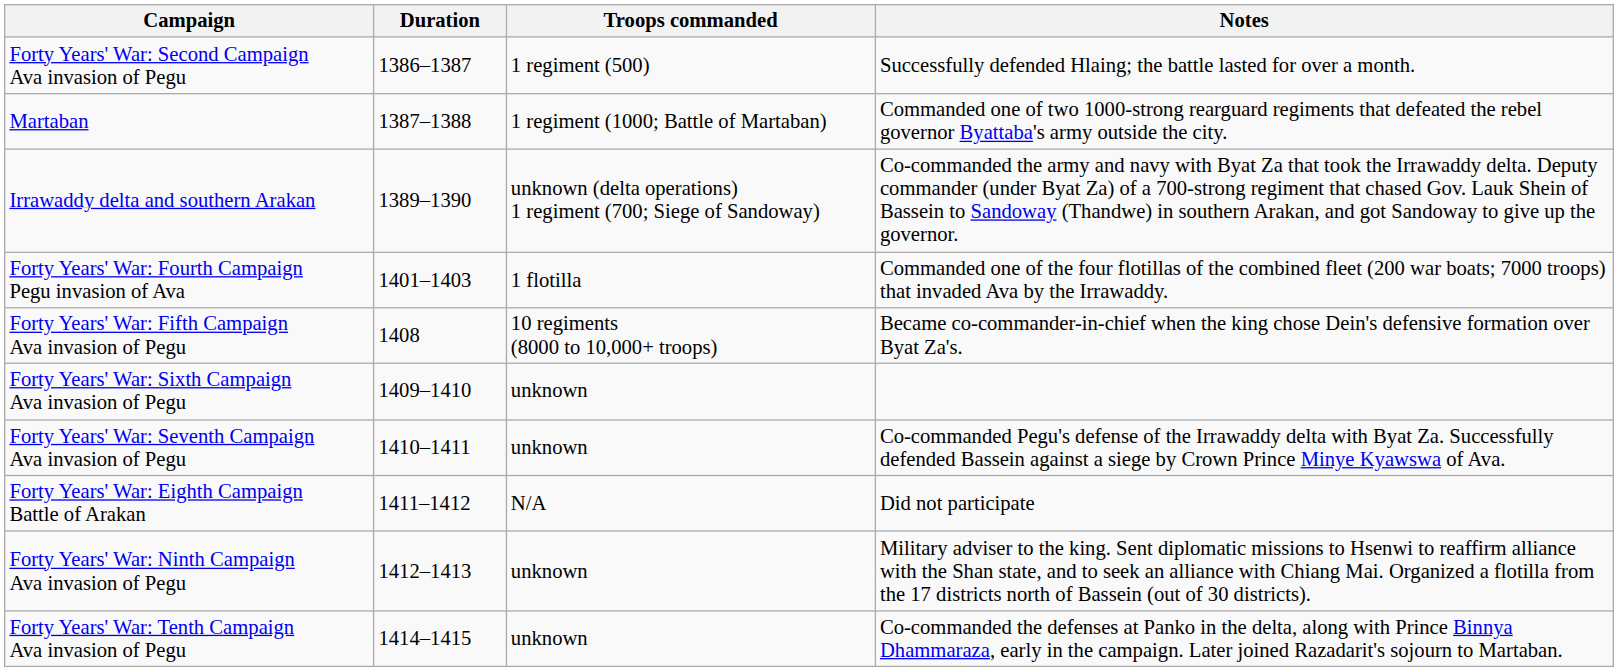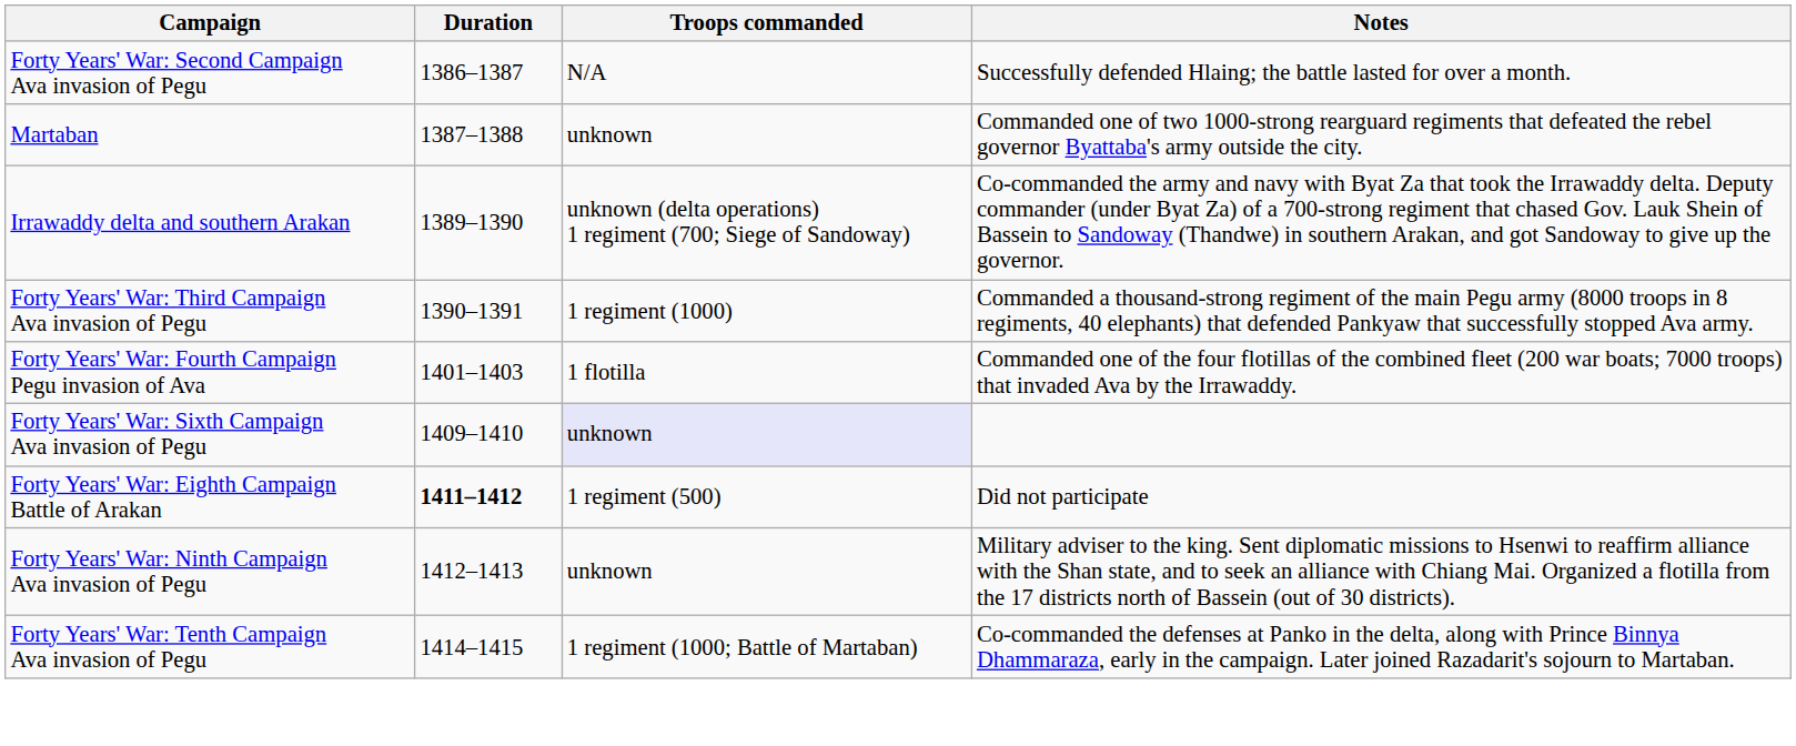 <table class="wikitable" border="1">
 <tr>
 <th width=15%>Campaign</th>
 <th width=5%>Duration</th>
 <th width=15%>Troops commanded</th>
 <th width=30%>Notes</th>
 </tr>
 <tr>
 <td><a href='#'>Forty Years' War: Second Campaign</a> <br> Ava invasion of Pegu</td>
 <td>1386–1387</td>
-<td>1 regiment (500)</td>
+<td>N/A</td>
 <td>Successfully defended Hlaing; the battle lasted for over a month.</td>
 </tr>
 <tr>
 <td><a href='#'>Martaban</a></td>
 <td>1387–1388</td>
-<td>1 regiment (1000; Battle of Martaban)</td>
+<td>unknown</td>
 <td>Commanded one of two 1000-strong rearguard regiments that defeated the rebel governor <a href='#'>Byattaba</a>'s army outside the city.</td>
 </tr>
 <tr>
 <td><a href='#'>Irrawaddy delta and southern Arakan</a></td>
 <td>1389–1390</td>
 <td>unknown (delta operations) <br> 1 regiment (700; Siege of Sandoway)</td>
 <td>Co-commanded the army and navy with Byat Za that took the Irrawaddy delta. Deputy commander (under Byat Za) of a 700-strong regiment that chased Gov. Lauk Shein of Bassein to <a href='#'>Sandoway</a> (Thandwe) in southern Arakan, and got Sandoway to give up the governor.</td>
 </tr>
 <tr>
+<td><a href='#'>Forty Years' War: Third Campaign</a> <br> Ava invasion of Pegu</td>
+<td>1390–1391</td>
+<td>1 regiment (1000)</td>
+<td>Commanded a thousand-strong regiment of the main Pegu army (8000 troops in 8 regiments, 40 elephants) that defended Pankyaw that successfully stopped Ava army.</td>
+</tr>
+<tr>
 <td><a href='#'>Forty Years' War: Fourth Campaign</a> <br> Pegu invasion of Ava</td>
 <td>1401–1403</td>
 <td>1 flotilla</td>
 <td>Commanded one of the four flotillas of the combined fleet (200 war boats; 7000 troops) that invaded Ava by the Irrawaddy.</td>
 </tr>
 <tr>
-<td><a href='#'>Forty Years' War: Fifth Campaign</a> <br> Ava invasion of Pegu</td>
-<td>1408</td>
-<td>10 regiments <br> (8000 to 10,000+ troops)</td>
-<td>Became co-commander-in-chief when the king chose Dein's defensive formation over Byat Za's. <br></td>
-</tr>
-<tr>
 <td><a href='#'>Forty Years' War: Sixth Campaign</a> <br> Ava invasion of Pegu</td>
 <td>1409–1410</td>
-<td>unknown</td>
+<td style="background: lavender;">unknown</td>
 <td></td>
 </tr>
 <tr>
-<td><a href='#'>Forty Years' War: Seventh Campaign</a> <br> Ava invasion of Pegu</td>
-<td>1410–1411</td>
-<td>unknown</td>
-<td>Co-commanded Pegu's defense of the Irrawaddy delta with Byat Za. Successfully defended Bassein against a siege by Crown Prince <a href='#'>Minye Kyawswa</a> of Ava.</td>
-</tr>
-<tr>
 <td><a href='#'>Forty Years' War: Eighth Campaign</a> <br> Battle of Arakan</td>
-<td>1411–1412</td>
-<td>N/A</td>
+<td><strong>1411–1412</strong></td>
+<td>1 regiment (500)</td>
 <td>Did not participate</td>
 </tr>
 <tr>
 <td><a href='#'>Forty Years' War: Ninth Campaign</a> <br> Ava invasion of Pegu</td>
 <td>1412–1413</td>
 <td>unknown</td>
 <td>Military adviser to the king. Sent diplomatic missions to Hsenwi to reaffirm alliance with the Shan state, and to seek an alliance with Chiang Mai. Organized a flotilla from the 17 districts north of Bassein (out of 30 districts).</td>
 </tr>
 <tr>
 <td><a href='#'>Forty Years' War: Tenth Campaign</a> <br> Ava invasion of Pegu</td>
 <td>1414–1415</td>
-<td>unknown</td>
+<td>1 regiment (1000; Battle of Martaban)</td>
 <td>Co-commanded the defenses at Panko in the delta, along with Prince <a href='#'>Binnya Dhammaraza</a>, early in the campaign. Later joined Razadarit's sojourn to Martaban.</td>
 </tr>
 </table>
